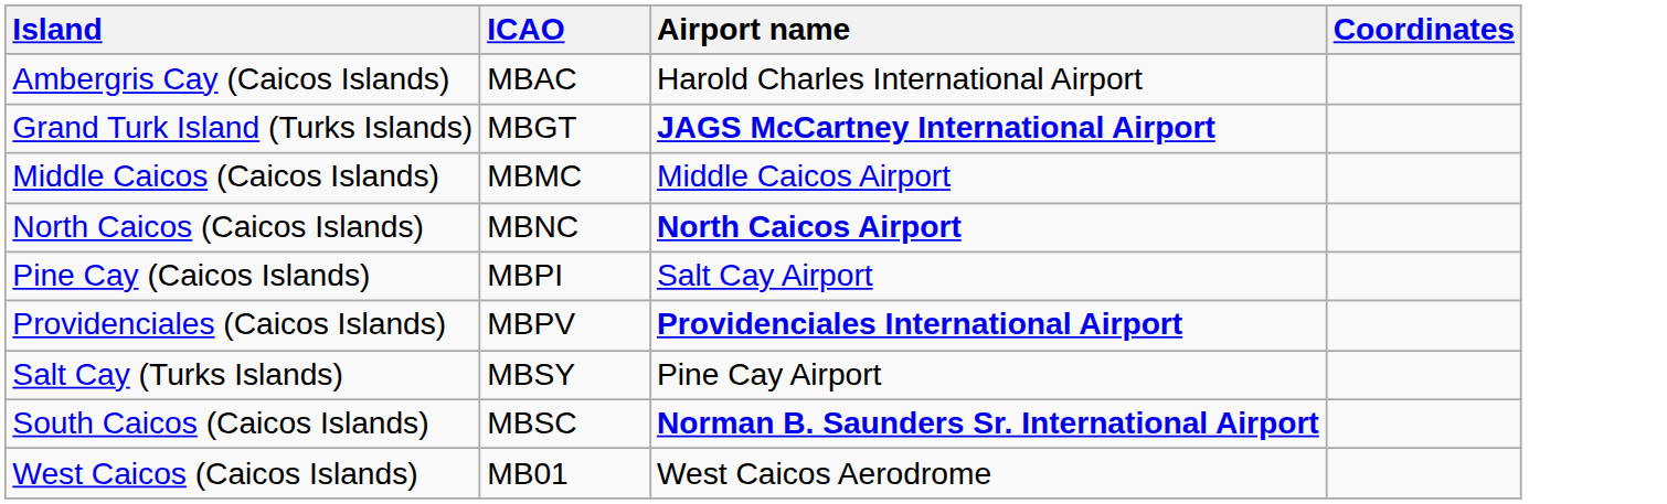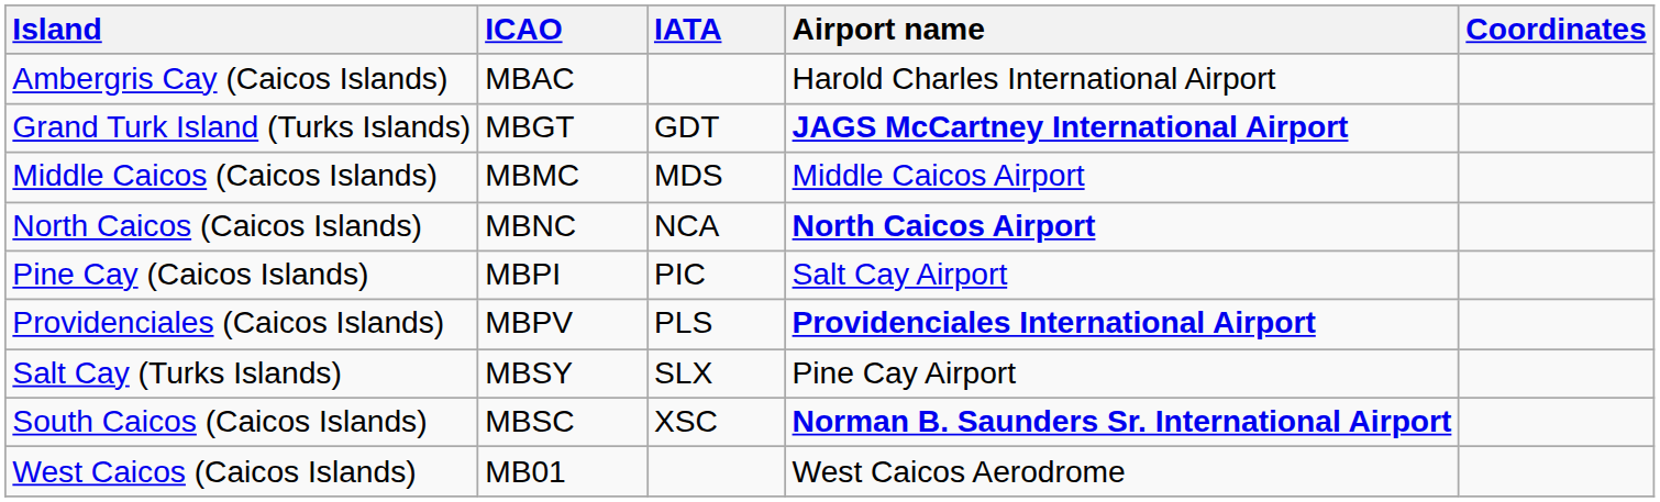 <table class="wikitable sortable">
 <tr>
 <th style="text-align:left;"><a href='#'>Island</a></th>
 <th style="text-align:left; width:5em;"><a href='#'>ICAO</a></th>
+<th style="text-align:left; width:4em;"><a href='#'>IATA</a></th>
 <th style="text-align:left;">Airport name</th>
 <th style="text-align:left;"><a href='#'>Coordinates</a></th>
 </tr>
 <tr valign=top>
 <td><a href='#'>Ambergris Cay</a> (Caicos Islands)</td>
 <td>MBAC</td>
+<td></td>
 <td>Harold Charles International Airport</td>
 <td><small></small></td>
 </tr>
 <tr valign=top>
 <td><a href='#'>Grand Turk Island</a> (Turks Islands)</td>
 <td>MBGT</td>
+<td>GDT</td>
 <td><strong><a href='#'>JAGS McCartney International Airport</a></strong></td>
 <td><small></small></td>
 </tr>
 <tr valign=top>
 <td><a href='#'>Middle Caicos</a> (Caicos Islands)</td>
 <td>MBMC</td>
+<td>MDS</td>
 <td><a href='#'>Middle Caicos Airport</a></td>
 <td><small></small></td>
 </tr>
 <tr valign=top>
 <td><a href='#'>North Caicos</a> (Caicos Islands)</td>
 <td>MBNC</td>
+<td>NCA</td>
 <td><strong><a href='#'>North Caicos Airport</a></strong></td>
 <td><small></small></td>
 </tr>
 <tr valign=top>
 <td><a href='#'>Pine Cay</a> (Caicos Islands)</td>
 <td>MBPI</td>
+<td>PIC</td>
 <td><a href='#'>Salt Cay Airport</a></td>
 <td><small></small></td>
 </tr>
 <tr valign=top>
 <td><a href='#'>Providenciales</a> (Caicos Islands)</td>
 <td>MBPV</td>
+<td>PLS</td>
 <td><strong><a href='#'>Providenciales International Airport</a></strong></td>
 <td><small></small></td>
 </tr>
 <tr valign=top>
 <td><a href='#'>Salt Cay</a> (Turks Islands)</td>
 <td>MBSY</td>
+<td>SLX</td>
 <td>Pine Cay Airport</td>
 <td><small></small></td>
 </tr>
 <tr valign=top>
 <td><a href='#'>South Caicos</a> (Caicos Islands)</td>
 <td>MBSC</td>
+<td>XSC</td>
 <td><strong><a href='#'>Norman B. Saunders Sr. International Airport</a></strong></td>
 <td><small></small></td>
 </tr>
 <tr valign=top>
 <td><a href='#'>West Caicos</a> (Caicos Islands)</td>
 <td>MB01</td>
+<td></td>
 <td>West Caicos Aerodrome</td>
 <td><small></small></td>
 </tr>
 </table>
